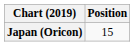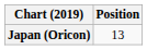 <table class="wikitable sortable plainrowheaders" style="text-align:center">
 <tr>
 <th scope="col">Chart (2019)</th>
 <th scope="col">Position</th>
 </tr>
 <tr>
 <th scope="row">Japan (Oricon)</th>
-<td>15</td>
+<td>13</td>
 </tr>
 </table>
